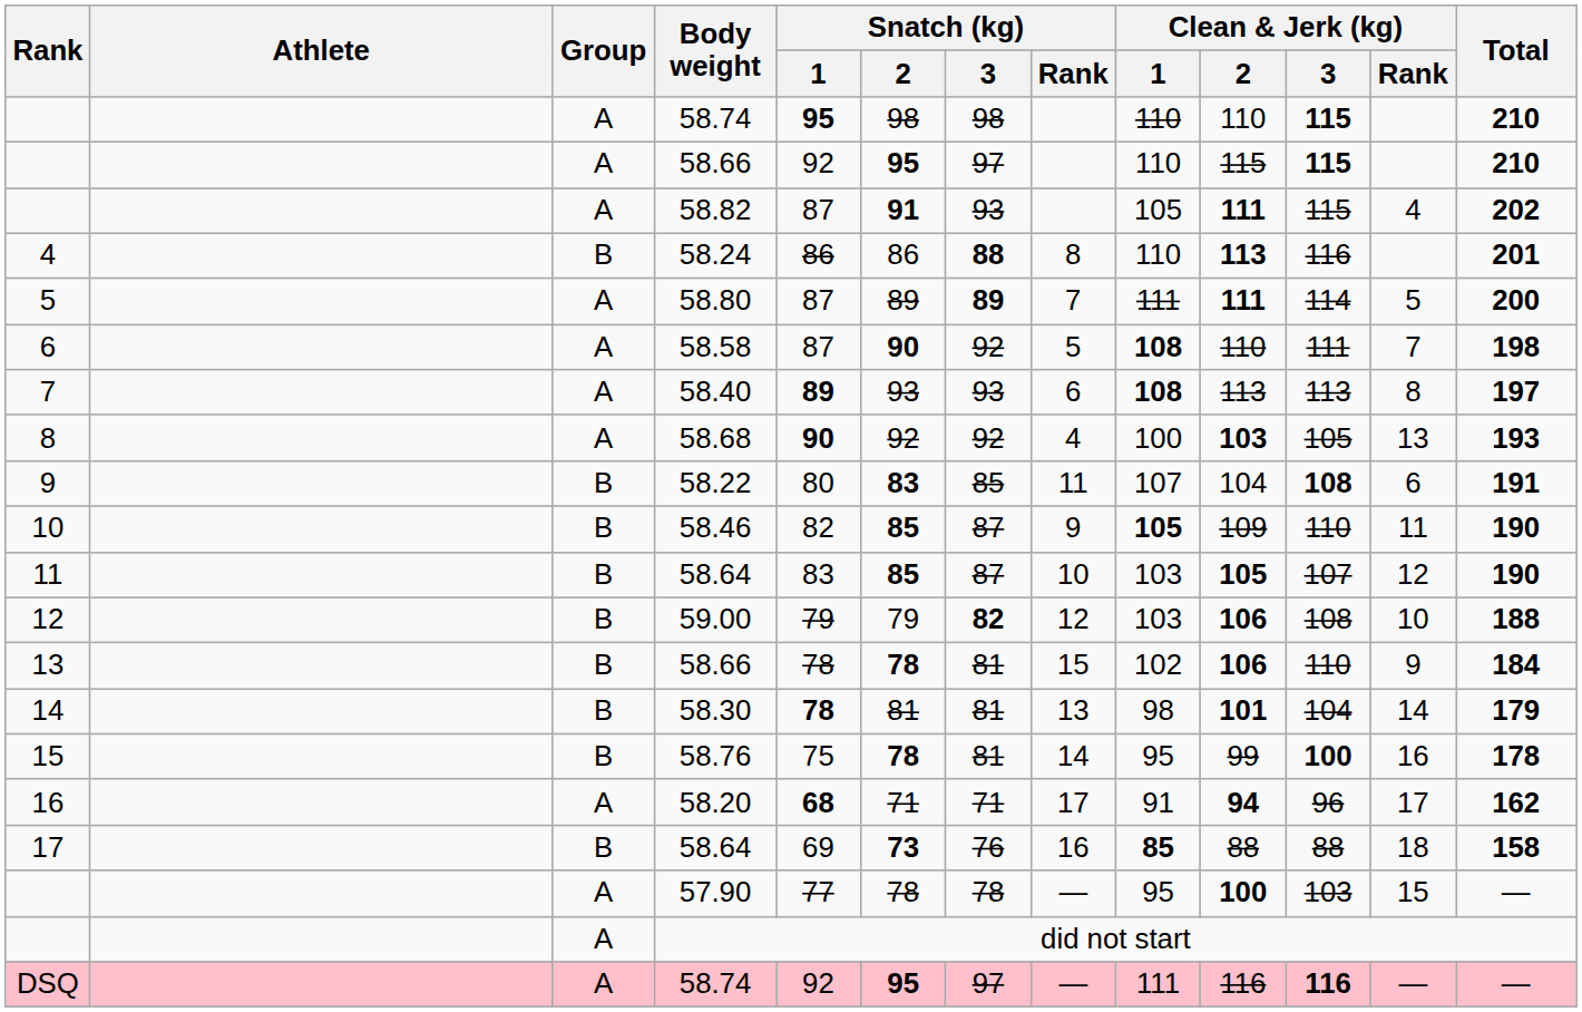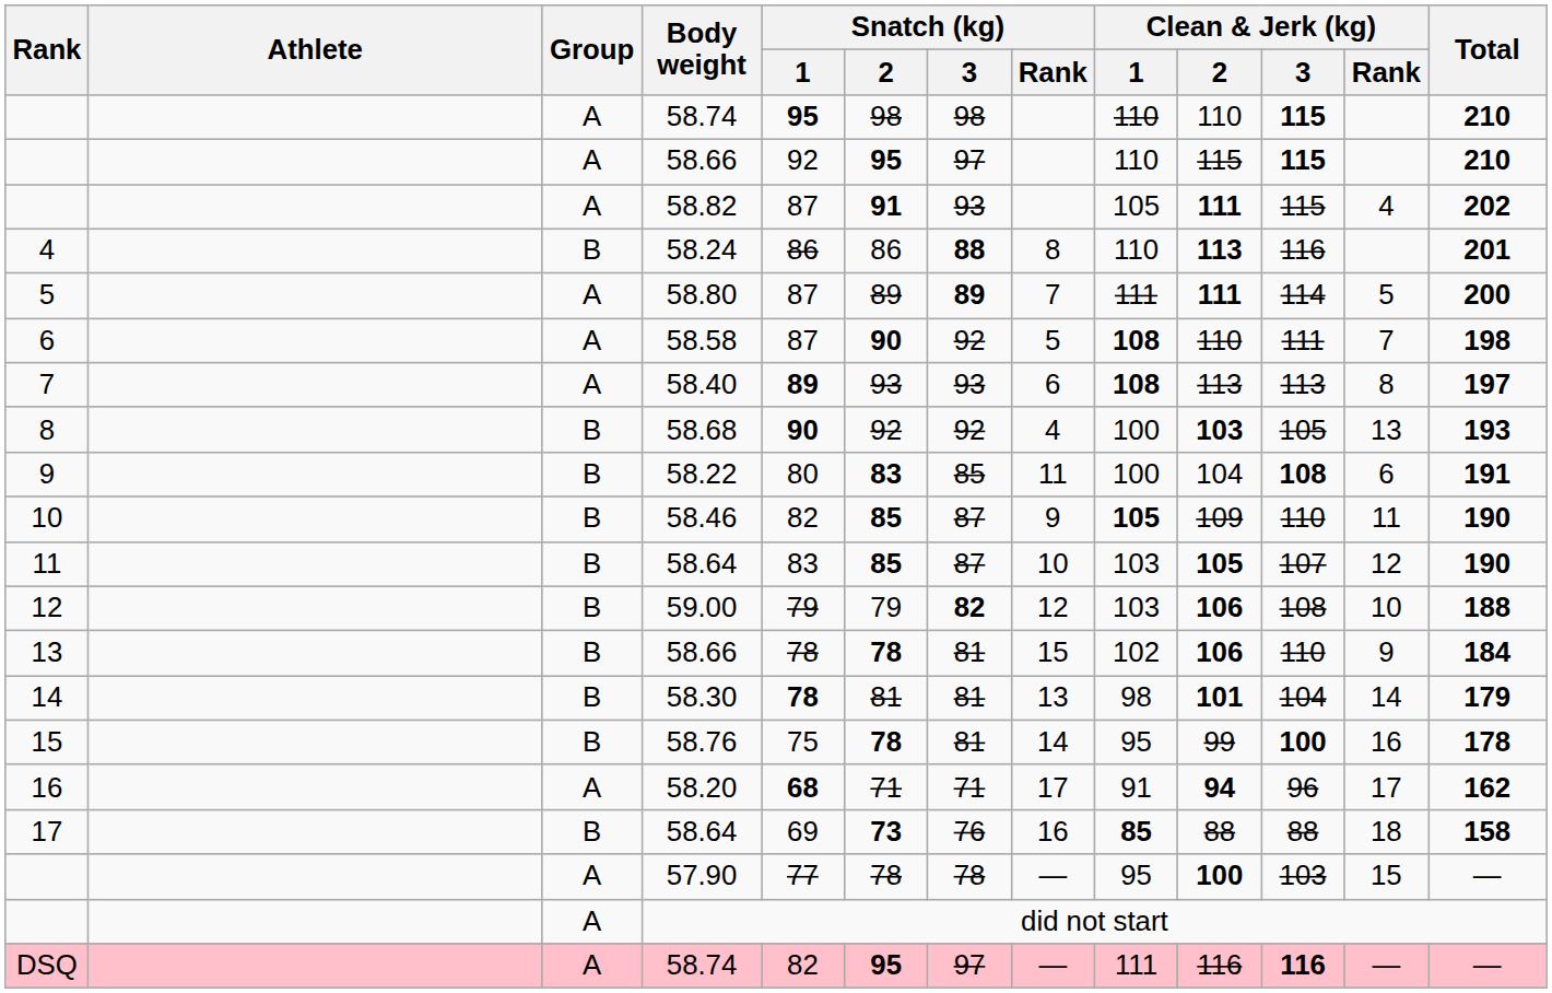 <table class = "wikitable" style="text-align:center;">
 <tr>
 <th rowspan=2 width=40>Rank</th>
 <th rowspan=2 width=250>Athlete</th>
 <th rowspan=2 width=50>Group</th>
 <th rowspan=2 width=60>Body weight</th>
 <th colspan=4>Snatch (kg)</th>
 <th colspan=4>Clean & Jerk (kg)</th>
 <th rowspan=2 width=60>Total</th>
 </tr>
 <tr>
 <th width=40>1</th>
 <th width=40>2</th>
 <th width=40>3</th>
 <th width=40>Rank</th>
 <th width=40>1</th>
 <th width=40>2</th>
 <th width=40>3</th>
 <th width=40>Rank</th>
 </tr>
 <tr>
 <td></td>
 <td align=left></td>
 <td>A</td>
 <td>58.74</td>
 <td><strong>95</strong></td>
 <td><s>98</s></td>
 <td><s>98</s></td>
 <td></td>
 <td><s>110</s></td>
 <td>110</td>
 <td><strong>115</strong></td>
 <td></td>
 <td><strong>210</strong></td>
 </tr>
 <tr>
 <td></td>
 <td align=left></td>
 <td>A</td>
 <td>58.66</td>
 <td>92</td>
 <td><strong>95</strong></td>
 <td><s>97</s></td>
 <td></td>
 <td>110</td>
 <td><s>115</s></td>
 <td><strong>115</strong></td>
 <td></td>
 <td><strong>210</strong></td>
 </tr>
 <tr>
 <td></td>
 <td align=left></td>
 <td>A</td>
 <td>58.82</td>
 <td>87</td>
 <td><strong>91</strong></td>
 <td><s>93</s></td>
 <td></td>
 <td>105</td>
 <td><strong>111</strong></td>
 <td><s>115</s></td>
 <td>4</td>
 <td><strong>202</strong></td>
 </tr>
 <tr>
 <td>4</td>
 <td align=left></td>
 <td>B</td>
 <td>58.24</td>
 <td><s>86</s></td>
 <td>86</td>
 <td><strong>88</strong></td>
 <td>8</td>
 <td>110</td>
 <td><strong>113</strong></td>
 <td><s>116</s></td>
 <td></td>
 <td><strong>201</strong></td>
 </tr>
 <tr>
 <td>5</td>
 <td align=left></td>
 <td>A</td>
 <td>58.80</td>
 <td>87</td>
 <td><s>89</s></td>
 <td><strong>89</strong></td>
 <td>7</td>
 <td><s>111</s></td>
 <td><strong>111</strong></td>
 <td><s>114</s></td>
 <td>5</td>
 <td><strong>200</strong></td>
 </tr>
 <tr>
 <td>6</td>
 <td align=left></td>
 <td>A</td>
 <td>58.58</td>
 <td>87</td>
 <td><strong>90</strong></td>
 <td><s>92</s></td>
 <td>5</td>
 <td><strong>108</strong></td>
 <td><s>110</s></td>
 <td><s>111</s></td>
 <td>7</td>
 <td><strong>198</strong></td>
 </tr>
 <tr>
 <td>7</td>
 <td align=left></td>
 <td>A</td>
 <td>58.40</td>
 <td><strong>89</strong></td>
 <td><s>93</s></td>
 <td><s>93</s></td>
 <td>6</td>
 <td><strong>108</strong></td>
 <td><s>113</s></td>
 <td><s>113</s></td>
 <td>8</td>
 <td><strong>197</strong></td>
 </tr>
 <tr>
 <td>8</td>
 <td align=left></td>
-<td>A</td>
+<td>B</td>
 <td>58.68</td>
 <td><strong>90</strong></td>
 <td><s>92</s></td>
 <td><s>92</s></td>
 <td>4</td>
 <td>100</td>
 <td><strong>103</strong></td>
 <td><s>105</s></td>
 <td>13</td>
 <td><strong>193</strong></td>
 </tr>
 <tr>
 <td>9</td>
 <td align=left></td>
 <td>B</td>
 <td>58.22</td>
 <td>80</td>
 <td><strong>83</strong></td>
 <td><s>85</s></td>
 <td>11</td>
-<td>107</td>
+<td>100</td>
 <td>104</td>
 <td><strong>108</strong></td>
 <td>6</td>
 <td><strong>191</strong></td>
 </tr>
 <tr>
 <td>10</td>
 <td align=left></td>
 <td>B</td>
 <td>58.46</td>
 <td>82</td>
 <td><strong>85</strong></td>
 <td><s>87</s></td>
 <td>9</td>
 <td><strong>105</strong></td>
 <td><s>109</s></td>
 <td><s>110</s></td>
 <td>11</td>
 <td><strong>190</strong></td>
 </tr>
 <tr>
 <td>11</td>
 <td align=left></td>
 <td>B</td>
 <td>58.64</td>
 <td>83</td>
 <td><strong>85</strong></td>
 <td><s>87</s></td>
 <td>10</td>
 <td>103</td>
 <td><strong>105</strong></td>
 <td><s>107</s></td>
 <td>12</td>
 <td><strong>190</strong></td>
 </tr>
 <tr>
 <td>12</td>
 <td align=left></td>
 <td>B</td>
 <td>59.00</td>
 <td><s>79</s></td>
 <td>79</td>
 <td><strong>82</strong></td>
 <td>12</td>
 <td>103</td>
 <td><strong>106</strong></td>
 <td><s>108</s></td>
 <td>10</td>
 <td><strong>188</strong></td>
 </tr>
 <tr>
 <td>13</td>
 <td align=left></td>
 <td>B</td>
 <td>58.66</td>
 <td><s>78</s></td>
 <td><strong>78</strong></td>
 <td><s>81</s></td>
 <td>15</td>
 <td>102</td>
 <td><strong>106</strong></td>
 <td><s>110</s></td>
 <td>9</td>
 <td><strong>184</strong></td>
 </tr>
 <tr>
 <td>14</td>
 <td align=left></td>
 <td>B</td>
 <td>58.30</td>
 <td><strong>78</strong></td>
 <td><s>81</s></td>
 <td><s>81</s></td>
 <td>13</td>
 <td>98</td>
 <td><strong>101</strong></td>
 <td><s>104</s></td>
 <td>14</td>
 <td><strong>179</strong></td>
 </tr>
 <tr>
 <td>15</td>
 <td align=left></td>
 <td>B</td>
 <td>58.76</td>
 <td>75</td>
 <td><strong>78</strong></td>
 <td><s>81</s></td>
 <td>14</td>
 <td>95</td>
 <td><s>99</s></td>
 <td><strong>100</strong></td>
 <td>16</td>
 <td><strong>178</strong></td>
 </tr>
 <tr>
 <td>16</td>
 <td align=left></td>
 <td>A</td>
 <td>58.20</td>
 <td><strong>68</strong></td>
 <td><s>71</s></td>
 <td><s>71</s></td>
 <td>17</td>
 <td>91</td>
 <td><strong>94</strong></td>
 <td><s>96</s></td>
 <td>17</td>
 <td><strong>162</strong></td>
 </tr>
 <tr>
 <td>17</td>
 <td align=left></td>
 <td>B</td>
 <td>58.64</td>
 <td>69</td>
 <td><strong>73</strong></td>
 <td><s>76</s></td>
 <td>16</td>
 <td><strong>85</strong></td>
 <td><s>88</s></td>
 <td><s>88</s></td>
 <td>18</td>
 <td><strong>158</strong></td>
 </tr>
 <tr>
 <td></td>
 <td align=left></td>
 <td>A</td>
 <td>57.90</td>
 <td><s>77</s></td>
 <td><s>78</s></td>
 <td><s>78</s></td>
 <td>—</td>
 <td>95</td>
 <td><strong>100</strong></td>
 <td><s>103</s></td>
 <td>15</td>
 <td>—</td>
 </tr>
 <tr>
 <td></td>
 <td align=left></td>
 <td>A</td>
 <td colspan=10>did not start</td>
 </tr>
 <tr bgcolor=pink>
 <td>DSQ</td>
 <td align=left></td>
 <td>A</td>
 <td>58.74</td>
-<td>92</td>
+<td>82</td>
 <td><strong>95</strong></td>
 <td><s>97</s></td>
 <td>—</td>
 <td>111</td>
 <td><s>116</s></td>
 <td><strong>116</strong></td>
 <td>—</td>
 <td>—</td>
 </tr>
 </table>
